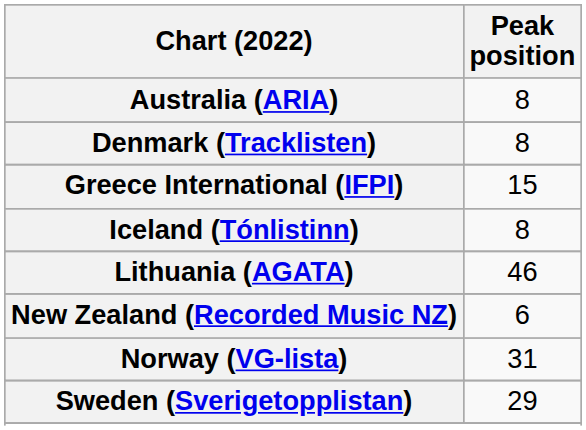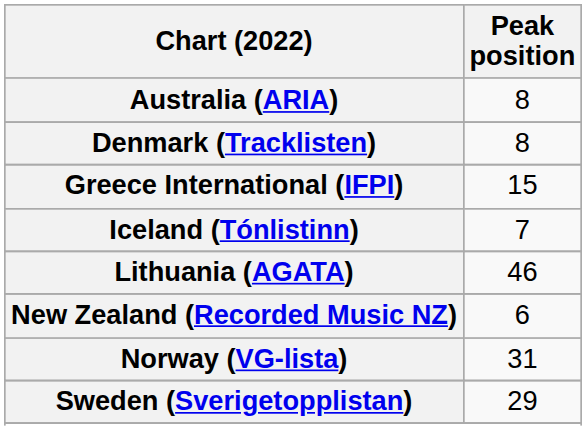 <table class="wikitable sortable plainrowheaders" style="text-align:center">
 <tr>
 <th scope="col">Chart (2022)</th>
 <th scope="col">Peak<br>position</th>
 </tr>
 <tr>
 <th scope="row">Australia (<a href='#'>ARIA</a>)</th>
 <td>8</td>
 </tr>
 <tr>
 </tr>
 <tr>
 <th scope="row">Denmark (<a href='#'>Tracklisten</a>)</th>
 <td>8</td>
 </tr>
 <tr>
 </tr>
 <tr>
 <th scope="row">Greece International (<a href='#'>IFPI</a>)</th>
 <td>15</td>
 </tr>
 <tr>
 <th scope="row">Iceland (<a href='#'>Tónlistinn</a>)</th>
-<td>8</td>
+<td>7</td>
 </tr>
 <tr>
 </tr>
 <tr>
 <th scope="row">Lithuania (<a href='#'>AGATA</a>)</th>
 <td>46</td>
 </tr>
 <tr>
 </tr>
 <tr>
 <th scope="row">New Zealand (<a href='#'>Recorded Music NZ</a>)</th>
 <td>6</td>
 </tr>
 <tr>
 <th scope="row">Norway (<a href='#'>VG-lista</a>)</th>
 <td>31</td>
 </tr>
 <tr>
 </tr>
 <tr>
 </tr>
 <tr>
 <th scope="row">Sweden (<a href='#'>Sverigetopplistan</a>)</th>
 <td>29</td>
 </tr>
 <tr>
 </tr>
 <tr>
 </tr>
 <tr>
 </tr>
 </table>
